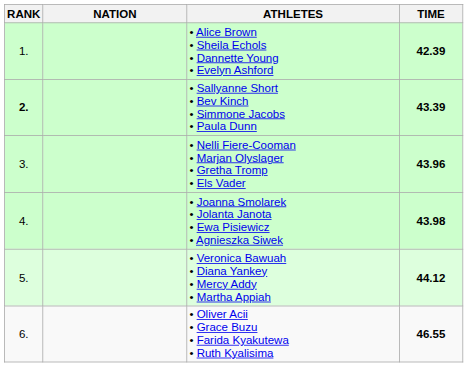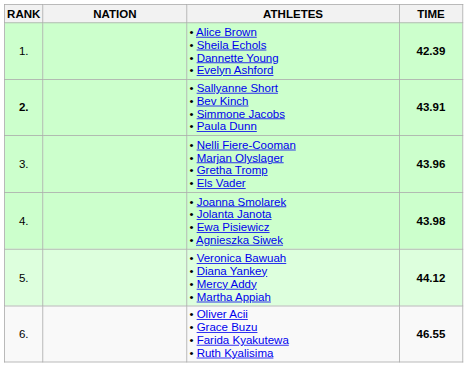 <table class="wikitable" style="border-collapse: collapse; font-size: 90%;">
 <tr>
 <th>RANK</th>
 <th style="width: 12em">NATION</th>
 <th style="width: 18em">ATHLETES</th>
 <th style="width: 5em">TIME</th>
 </tr>
 <tr style="background:#ccffcc;">
 <td align="center">1.</td>
 <td align="center"></td>
 <td>• <a href='#'>Alice Brown</a><br>• <a href='#'>Sheila Echols</a><br>• <a href='#'>Dannette Young</a><br>• <a href='#'>Evelyn Ashford</a></td>
 <td align="center"><strong>42.39</strong></td>
 </tr>
 <tr style="background:#ccffcc;">
 <td align="center"><strong>2.</strong></td>
 <td align="center"></td>
 <td>• <a href='#'>Sallyanne Short</a><br>• <a href='#'>Bev Kinch</a><br>• <a href='#'>Simmone Jacobs</a><br>• <a href='#'>Paula Dunn</a></td>
-<td align="center"><strong>43.39</strong></td>
+<td align="center"><strong>43.91</strong></td>
 </tr>
 <tr style="background:#ccffcc;">
 <td align="center">3.</td>
 <td align="center"></td>
 <td>• <a href='#'>Nelli Fiere-Cooman</a><br>• <a href='#'>Marjan Olyslager</a><br>• <a href='#'>Gretha Tromp</a><br>• <a href='#'>Els Vader</a></td>
 <td align="center"><strong>43.96</strong></td>
 </tr>
 <tr style="background:#ccffcc;">
 <td align="center">4.</td>
 <td align="center"></td>
 <td>• <a href='#'>Joanna Smolarek</a><br>• <a href='#'>Jolanta Janota</a><br>• <a href='#'>Ewa Pisiewicz</a><br>• <a href='#'>Agnieszka Siwek</a></td>
 <td align="center"><strong>43.98</strong></td>
 </tr>
 <tr style="background:#ddffdd;">
 <td align="center">5.</td>
 <td align="center"></td>
 <td>• <a href='#'>Veronica Bawuah</a><br>• <a href='#'>Diana Yankey</a><br>• <a href='#'>Mercy Addy</a><br>• <a href='#'>Martha Appiah</a></td>
 <td align="center"><strong>44.12</strong></td>
 </tr>
 <tr>
 <td align="center">6.</td>
 <td align="center"></td>
 <td>• <a href='#'>Oliver Acii</a><br>• <a href='#'>Grace Buzu</a><br>• <a href='#'>Farida Kyakutewa</a><br>• <a href='#'>Ruth Kyalisima</a></td>
 <td align="center"><strong>46.55</strong></td>
 </tr>
 </table>
